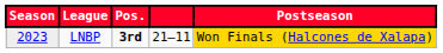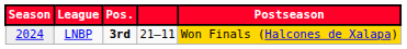 <table class="wikitable" style="font-size:95%; text-align:center">
 <tr>
 <th style="background: #FF0029; color: #FFFFFF; border: 2px solid black;">Season</th>
 <th style="background: #FF0029; color: #FFFFFF; border: 2px solid black;">League</th>
 <th style="background: #FF0029; color: #FFFFFF; border: 2px solid black;">Pos.</th>
 <th style="background: #FF0029; color: #FFFFFF; border: 2px solid black;"></th>
 <th style="background: #FF0029; color: #FFFFFF; border: 2px solid black;">Postseason</th>
 </tr>
 <tr>
-<td bgcolor=#efefef><a href='#'>2023</a></td>
+<td bgcolor=#efefef><a href='#'>2024</a></td>
 <td><a href='#'>LNBP</a></td>
 <td><strong>3rd</strong></td>
 <td>21–11</td>
 <td bgcolor=gold>Won Finals (<a href='#'>Halcones de Xalapa</a>)</td>
 </tr>
 </table>
